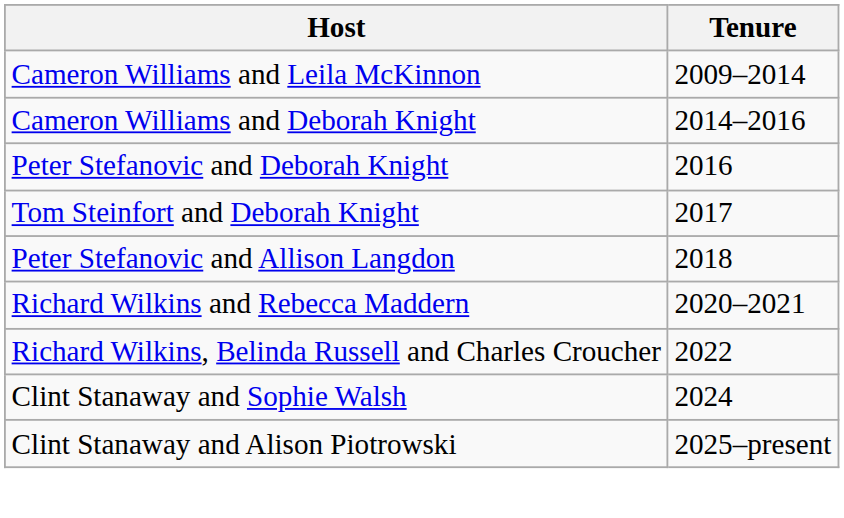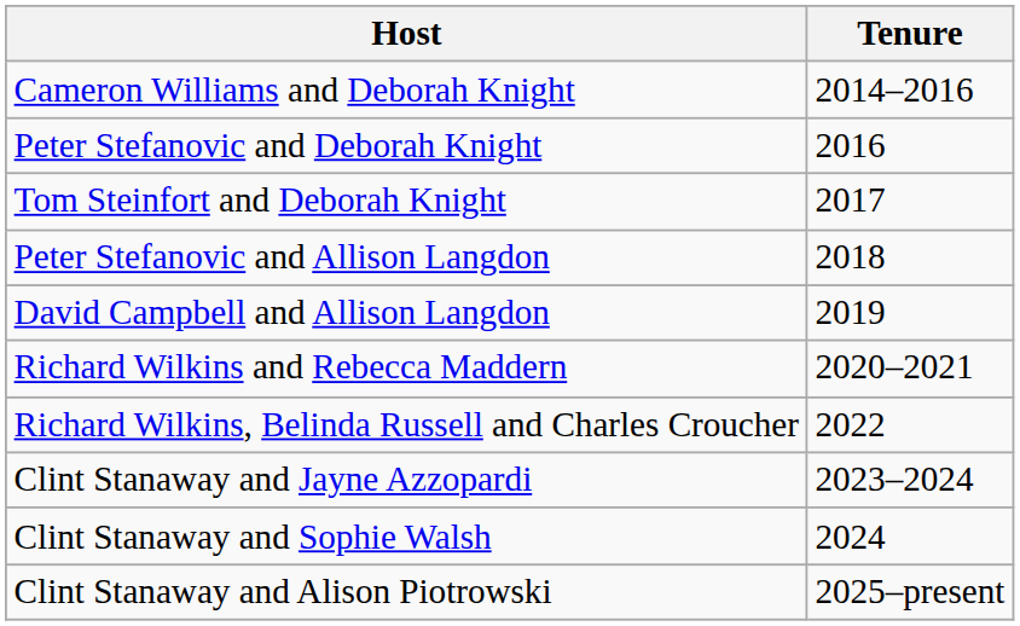 <table class="wikitable sortable">
 <tr>
 <th>Host</th>
 <th>Tenure</th>
-</tr>
-<tr>
-<td><a href='#'>Cameron Williams</a> and <a href='#'>Leila McKinnon</a></td>
-<td>2009–2014</td>
 </tr>
 <tr>
 <td><a href='#'>Cameron Williams</a> and <a href='#'>Deborah Knight</a></td>
 <td>2014–2016</td>
 </tr>
 <tr>
 <td><a href='#'>Peter Stefanovic</a> and <a href='#'>Deborah Knight</a></td>
 <td>2016</td>
 </tr>
 <tr>
 <td><a href='#'>Tom Steinfort</a> and <a href='#'>Deborah Knight</a></td>
 <td>2017</td>
 </tr>
 <tr>
 <td><a href='#'>Peter Stefanovic</a> and <a href='#'>Allison Langdon</a></td>
 <td>2018</td>
 </tr>
 <tr>
+<td><a href='#'>David Campbell</a> and <a href='#'>Allison Langdon</a></td>
+<td>2019</td>
+</tr>
+<tr>
 <td><a href='#'>Richard Wilkins</a> and <a href='#'>Rebecca Maddern</a></td>
 <td>2020–2021</td>
 </tr>
 <tr>
 <td><a href='#'>Richard Wilkins</a>, <a href='#'>Belinda Russell</a> and Charles Croucher</td>
 <td>2022</td>
+</tr>
+<tr>
+<td>Clint Stanaway and <a href='#'>Jayne Azzopardi</a></td>
+<td>2023–2024</td>
 </tr>
 <tr>
 <td>Clint Stanaway and <a href='#'>Sophie Walsh</a></td>
 <td>2024</td>
 </tr>
 <tr>
 <td>Clint Stanaway and Alison Piotrowski</td>
 <td>2025–present</td>
 </tr>
 </table>
